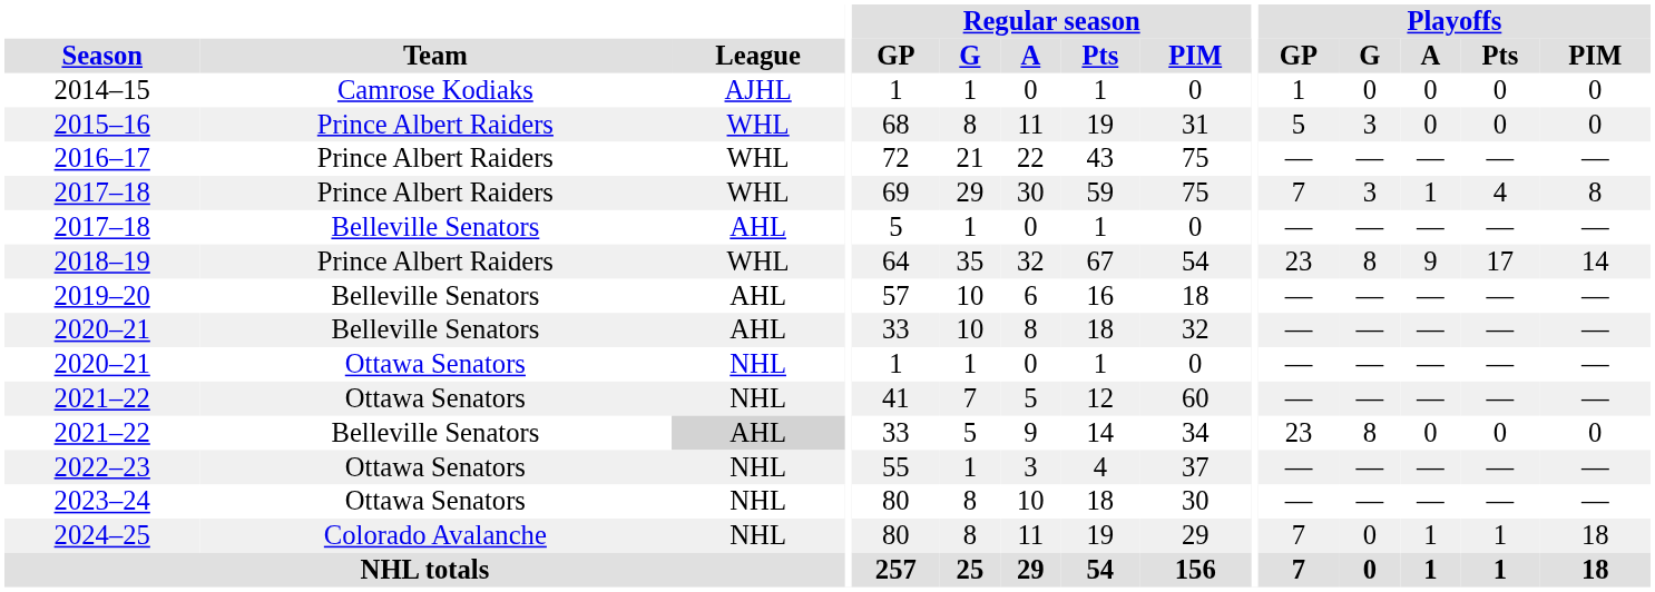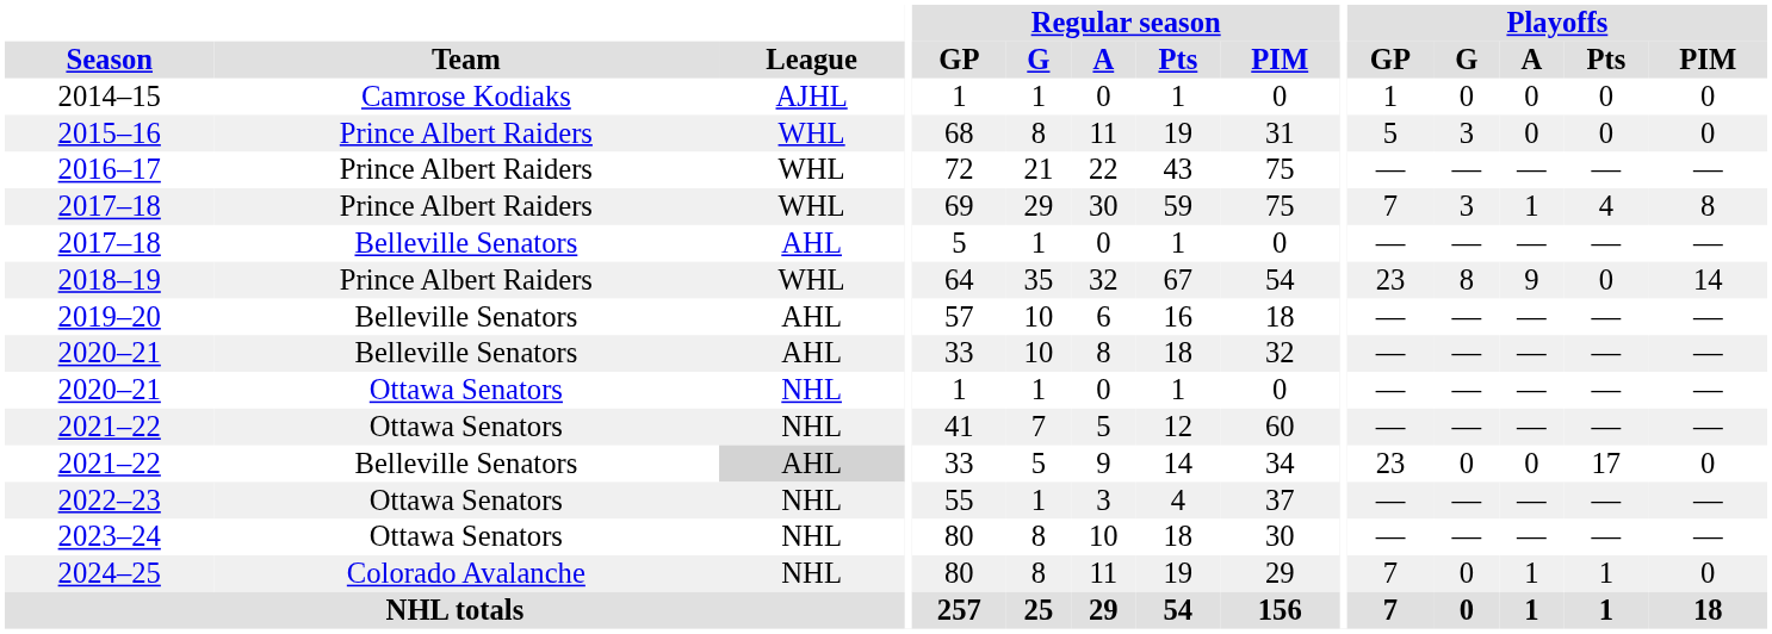 <table border="0" cellpadding="1" cellspacing="0" style="text-align:center; width:60em">
 <tr bgcolor="#e0e0e0">
 <th colspan="3" bgcolor="#ffffff"></th>
 <th rowspan="100" bgcolor="#ffffff"></th>
 <th colspan="5"><a href='#'>Regular season</a></th>
 <th rowspan="100" bgcolor="#ffffff"></th>
 <th colspan="5"><a href='#'>Playoffs</a></th>
 </tr>
 <tr bgcolor="#e0e0e0">
 <th><a href='#'>Season</a></th>
 <th>Team</th>
 <th>League</th>
 <th>GP</th>
 <th><a href='#'>G</a></th>
 <th><a href='#'>A</a></th>
 <th><a href='#'>Pts</a></th>
 <th><a href='#'>PIM</a></th>
 <th>GP</th>
 <th>G</th>
 <th>A</th>
 <th>Pts</th>
 <th>PIM</th>
 </tr>
 <tr>
 <td>2014–15</td>
 <td><a href='#'>Camrose Kodiaks</a></td>
 <td><a href='#'>AJHL</a></td>
 <td>1</td>
 <td>1</td>
 <td>0</td>
 <td>1</td>
 <td>0</td>
 <td>1</td>
 <td>0</td>
 <td>0</td>
 <td>0</td>
 <td>0</td>
 </tr>
 <tr bgcolor="#f0f0f0">
 <td><a href='#'>2015–16</a></td>
 <td><a href='#'>Prince Albert Raiders</a></td>
 <td><a href='#'>WHL</a></td>
 <td>68</td>
 <td>8</td>
 <td>11</td>
 <td>19</td>
 <td>31</td>
 <td>5</td>
 <td>3</td>
 <td>0</td>
 <td>0</td>
 <td>0</td>
 </tr>
 <tr>
 <td><a href='#'>2016–17</a></td>
 <td>Prince Albert Raiders</td>
 <td>WHL</td>
 <td>72</td>
 <td>21</td>
 <td>22</td>
 <td>43</td>
 <td>75</td>
 <td>—</td>
 <td>—</td>
 <td>—</td>
 <td>—</td>
 <td>—</td>
 </tr>
 <tr bgcolor="#f0f0f0">
 <td><a href='#'>2017–18</a></td>
 <td>Prince Albert Raiders</td>
 <td>WHL</td>
 <td>69</td>
 <td>29</td>
 <td>30</td>
 <td>59</td>
 <td>75</td>
 <td>7</td>
 <td>3</td>
 <td>1</td>
 <td>4</td>
 <td>8</td>
 </tr>
 <tr>
 <td><a href='#'>2017–18</a></td>
 <td><a href='#'>Belleville Senators</a></td>
 <td><a href='#'>AHL</a></td>
 <td>5</td>
 <td>1</td>
 <td>0</td>
 <td>1</td>
 <td>0</td>
 <td>—</td>
 <td>—</td>
 <td>—</td>
 <td>—</td>
 <td>—</td>
 </tr>
 <tr bgcolor="#f0f0f0">
 <td><a href='#'>2018–19</a></td>
 <td>Prince Albert Raiders</td>
 <td>WHL</td>
 <td>64</td>
 <td>35</td>
 <td>32</td>
 <td>67</td>
 <td>54</td>
 <td>23</td>
 <td>8</td>
 <td>9</td>
-<td>17</td>
+<td>0</td>
 <td>14</td>
 </tr>
 <tr>
 <td><a href='#'>2019–20</a></td>
 <td>Belleville Senators</td>
 <td>AHL</td>
 <td>57</td>
 <td>10</td>
 <td>6</td>
 <td>16</td>
 <td>18</td>
 <td>—</td>
 <td>—</td>
 <td>—</td>
 <td>—</td>
 <td>—</td>
 </tr>
 <tr bgcolor="#f0f0f0">
 <td><a href='#'>2020–21</a></td>
 <td>Belleville Senators</td>
 <td>AHL</td>
 <td>33</td>
 <td>10</td>
 <td>8</td>
 <td>18</td>
 <td>32</td>
 <td>—</td>
 <td>—</td>
 <td>—</td>
 <td>—</td>
 <td>—</td>
 </tr>
 <tr>
 <td><a href='#'>2020–21</a></td>
 <td><a href='#'>Ottawa Senators</a></td>
 <td><a href='#'>NHL</a></td>
 <td>1</td>
 <td>1</td>
 <td>0</td>
 <td>1</td>
 <td>0</td>
 <td>—</td>
 <td>—</td>
 <td>—</td>
 <td>—</td>
 <td>—</td>
 </tr>
 <tr bgcolor="#f0f0f0">
 <td><a href='#'>2021–22</a></td>
 <td>Ottawa Senators</td>
 <td>NHL</td>
 <td>41</td>
 <td>7</td>
 <td>5</td>
 <td>12</td>
 <td>60</td>
 <td>—</td>
 <td>—</td>
 <td>—</td>
 <td>—</td>
 <td>—</td>
 </tr>
 <tr>
 <td><a href='#'>2021–22</a></td>
 <td>Belleville Senators</td>
 <td style="background: lightgrey;">AHL</td>
 <td>33</td>
 <td>5</td>
 <td>9</td>
 <td>14</td>
 <td>34</td>
 <td>23</td>
-<td>8</td>
 <td>0</td>
 <td>0</td>
+<td>17</td>
 <td>0</td>
 </tr>
 <tr bgcolor="#f0f0f0">
 <td><a href='#'>2022–23</a></td>
 <td>Ottawa Senators</td>
 <td>NHL</td>
 <td>55</td>
 <td>1</td>
 <td>3</td>
 <td>4</td>
 <td>37</td>
 <td>—</td>
 <td>—</td>
 <td>—</td>
 <td>—</td>
 <td>—</td>
 </tr>
 <tr>
 <td><a href='#'>2023–24</a></td>
 <td>Ottawa Senators</td>
 <td>NHL</td>
 <td>80</td>
 <td>8</td>
 <td>10</td>
 <td>18</td>
 <td>30</td>
 <td>—</td>
 <td>—</td>
 <td>—</td>
 <td>—</td>
 <td>—</td>
 </tr>
 <tr bgcolor="#f0f0f0">
 <td><a href='#'>2024–25</a></td>
 <td><a href='#'>Colorado Avalanche</a></td>
 <td>NHL</td>
 <td>80</td>
 <td>8</td>
 <td>11</td>
 <td>19</td>
 <td>29</td>
 <td>7</td>
 <td>0</td>
 <td>1</td>
 <td>1</td>
-<td>18</td>
+<td>0</td>
 </tr>
 <tr bgcolor="#e0e0e0">
 <th colspan="3">NHL totals</th>
 <th>257</th>
 <th>25</th>
 <th>29</th>
 <th>54</th>
 <th>156</th>
 <th>7</th>
 <th>0</th>
 <th>1</th>
 <th>1</th>
 <th>18</th>
 </tr>
 </table>
